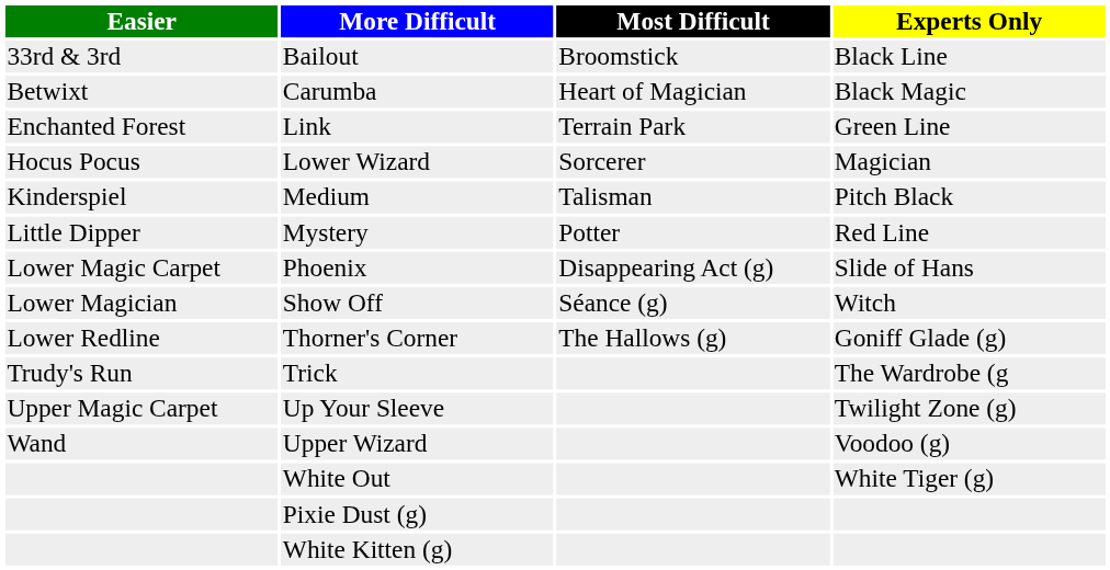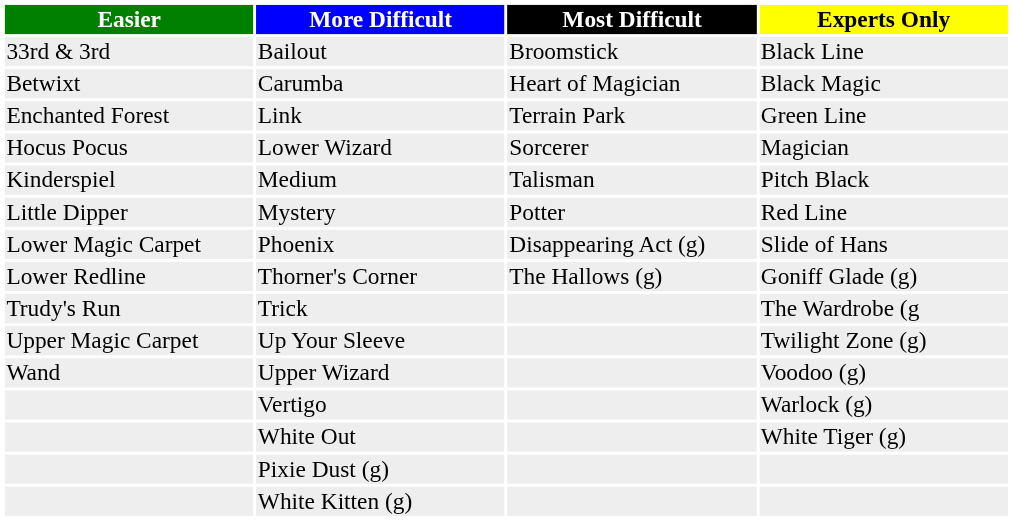 <table ->
 <tr>
 <th width=20% style="background:green; color:white;">Easier</th>
 <th width=20% style="background:blue; color:white;">More Difficult</th>
 <th width=20% style="background:black; color:white;">Most Difficult</th>
 <th width=20% style="background:yellow; color:black;">Experts Only</th>
 </tr>
 <tr bgcolor="#eeeeee">
 <td>33rd & 3rd</td>
 <td>Bailout</td>
 <td>Broomstick</td>
 <td>Black Line</td>
 </tr>
 <tr bgcolor="#eeeeee">
 <td>Betwixt</td>
 <td>Carumba</td>
 <td>Heart of Magician</td>
 <td>Black Magic</td>
 </tr>
 <tr bgcolor="#eeeeee">
 <td>Enchanted Forest</td>
 <td>Link</td>
 <td>Terrain Park</td>
 <td>Green Line</td>
 </tr>
 <tr bgcolor="#eeeeee">
 <td>Hocus Pocus</td>
 <td>Lower Wizard</td>
 <td>Sorcerer</td>
 <td>Magician</td>
 </tr>
 <tr bgcolor="#eeeeee">
 <td>Kinderspiel</td>
 <td>Medium</td>
 <td>Talisman</td>
 <td>Pitch Black</td>
 </tr>
 <tr bgcolor="#eeeeee">
 <td>Little Dipper</td>
 <td>Mystery</td>
 <td>Potter</td>
 <td>Red Line</td>
 </tr>
 <tr bgcolor="#eeeeee">
 <td>Lower Magic Carpet</td>
 <td>Phoenix</td>
 <td>Disappearing Act (g)</td>
 <td>Slide of Hans</td>
 </tr>
 <tr bgcolor="#eeeeee">
-<td>Lower Magician</td>
-<td>Show Off</td>
-<td>Séance (g)</td>
-<td>Witch</td>
-</tr>
-<tr bgcolor="#eeeeee">
 <td>Lower Redline</td>
 <td>Thorner's Corner</td>
 <td>The Hallows (g)</td>
 <td>Goniff Glade (g)</td>
 </tr>
 <tr bgcolor="#eeeeee">
 <td>Trudy's Run</td>
 <td>Trick</td>
 <td></td>
 <td>The Wardrobe (g</td>
 </tr>
 <tr bgcolor="#eeeeee">
 <td>Upper Magic Carpet</td>
 <td>Up Your Sleeve</td>
 <td></td>
 <td>Twilight Zone (g)</td>
 </tr>
 <tr bgcolor="#eeeeee">
 <td>Wand</td>
 <td>Upper Wizard</td>
 <td></td>
 <td>Voodoo (g)</td>
 </tr>
 <tr bgcolor="#eeeeee">
 <td></td>
+<td>Vertigo</td>
+<td></td>
+<td>Warlock (g)</td>
+</tr>
+<tr bgcolor="#eeeeee">
+<td></td>
 <td>White Out</td>
 <td></td>
 <td>White Tiger (g)</td>
 </tr>
 <tr bgcolor="#eeeeee">
 <td></td>
 <td>Pixie Dust (g)</td>
 <td></td>
 <td></td>
 </tr>
 <tr bgcolor="#eeeeee">
 <td></td>
 <td>White Kitten (g)</td>
 <td></td>
 <td></td>
 </tr>
 <tr>
 </tr>
 </table>
